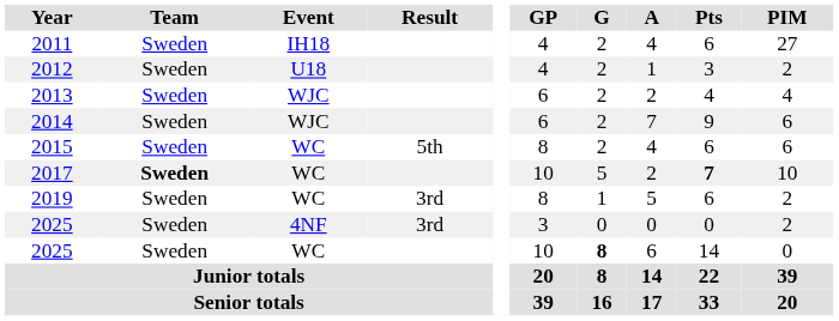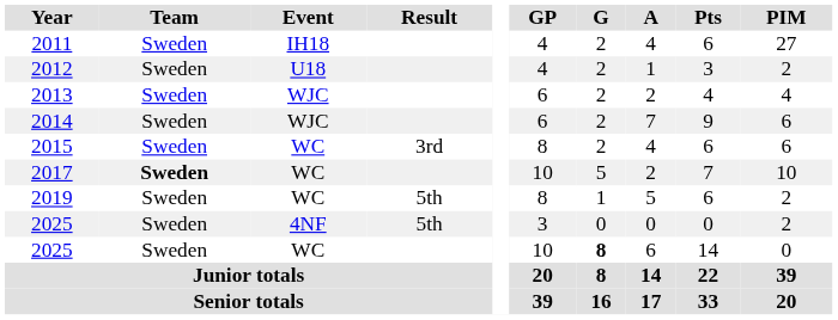 <table border="0" cellpadding="1" cellspacing="0" style="text-align:center; width:40em;">
 <tr bgcolor="#e0e0e0">
 <th>Year</th>
 <th>Team</th>
 <th>Event</th>
 <th>Result</th>
 <th rowspan="100" bgcolor="#ffffff"> </th>
 <th>GP</th>
 <th>G</th>
 <th>A</th>
 <th>Pts</th>
 <th>PIM</th>
 </tr>
 <tr>
 <td><a href='#'>2011</a></td>
 <td><a href='#'>Sweden</a></td>
 <td><a href='#'>IH18</a></td>
 <td></td>
 <td>4</td>
 <td>2</td>
 <td>4</td>
 <td>6</td>
 <td>27</td>
 </tr>
 <tr bgcolor="#f0f0f0">
 <td><a href='#'>2012</a></td>
 <td>Sweden</td>
 <td><a href='#'>U18</a></td>
 <td></td>
 <td>4</td>
 <td>2</td>
 <td>1</td>
 <td>3</td>
 <td>2</td>
 </tr>
 <tr>
 <td><a href='#'>2013</a></td>
 <td><a href='#'>Sweden</a></td>
 <td><a href='#'>WJC</a></td>
 <td></td>
 <td>6</td>
 <td>2</td>
 <td>2</td>
 <td>4</td>
 <td>4</td>
 </tr>
 <tr bgcolor="#f0f0f0">
 <td><a href='#'>2014</a></td>
 <td>Sweden</td>
 <td>WJC</td>
 <td></td>
 <td>6</td>
 <td>2</td>
 <td>7</td>
 <td>9</td>
 <td>6</td>
 </tr>
 <tr>
 <td><a href='#'>2015</a></td>
 <td><a href='#'>Sweden</a></td>
 <td><a href='#'>WC</a></td>
-<td>5th</td>
+<td>3rd</td>
 <td>8</td>
 <td>2</td>
 <td>4</td>
 <td>6</td>
 <td>6</td>
 </tr>
 <tr bgcolor="#f0f0f0">
 <td><a href='#'>2017</a></td>
 <td><strong>Sweden</strong></td>
 <td>WC</td>
 <td></td>
 <td>10</td>
 <td>5</td>
 <td>2</td>
-<td><strong>7</strong></td>
+<td>7</td>
 <td>10</td>
 </tr>
 <tr>
 <td><a href='#'>2019</a></td>
 <td>Sweden</td>
 <td>WC</td>
-<td>3rd</td>
+<td>5th</td>
 <td>8</td>
 <td>1</td>
 <td>5</td>
 <td>6</td>
 <td>2</td>
 </tr>
 <tr bgcolor="#f0f0f0">
 <td><a href='#'>2025</a></td>
 <td>Sweden</td>
 <td><a href='#'>4NF</a></td>
-<td>3rd</td>
+<td>5th</td>
 <td>3</td>
 <td>0</td>
 <td>0</td>
 <td>0</td>
 <td>2</td>
 </tr>
 <tr>
 <td><a href='#'>2025</a></td>
 <td>Sweden</td>
 <td>WC</td>
 <td></td>
 <td>10</td>
 <td><strong>8</strong></td>
 <td>6</td>
 <td>14</td>
 <td>0</td>
 </tr>
 <tr bgcolor="#e0e0e0">
 <th colspan="4">Junior totals</th>
 <th>20</th>
 <th>8</th>
 <th>14</th>
 <th>22</th>
 <th>39</th>
 </tr>
 <tr bgcolor="#e0e0e0">
 <th colspan="4">Senior totals</th>
 <th>39</th>
 <th>16</th>
 <th>17</th>
 <th>33</th>
 <th>20</th>
 </tr>
 </table>
